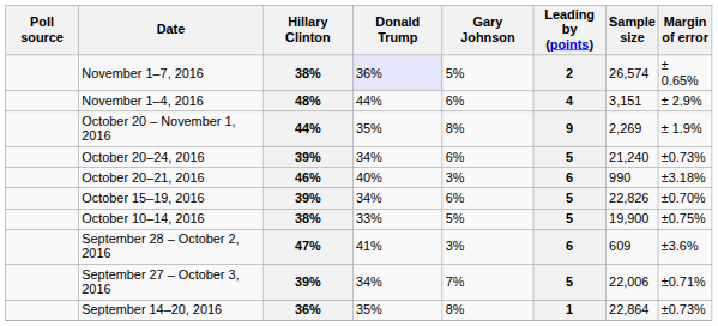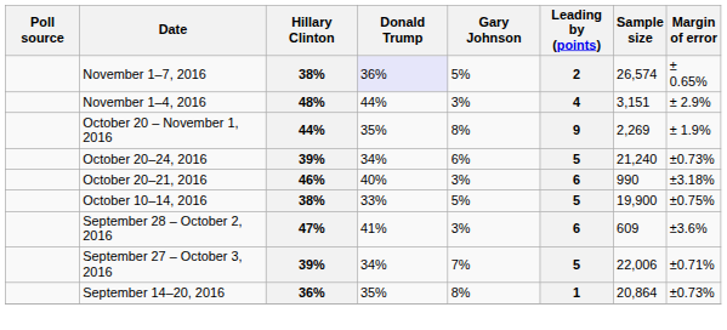 <table class="wikitable sortable sticky-header sort-under col4center col5center">
 <tr>
 <th>Poll source</th>
 <th>Date</th>
 <th>Hillary Clinton<br><small></small></th>
 <th>Donald Trump<br><small></small></th>
 <th>Gary Johnson<br><small></small></th>
 <th>Leading by<br>(<a href='#'>points</a>)</th>
 <th>Sample<br>size</th>
 <th>Margin<br>of error</th>
 </tr>
 <tr>
 <td></td>
 <td>November 1–7, 2016</td>
 <th>38%</th>
 <td style="background: lavender;">36%</td>
 <td>5%</td>
 <th>2</th>
 <td>26,574</td>
 <td>± 0.65%</td>
 </tr>
 <tr>
 <td></td>
 <td>November 1–4, 2016</td>
 <th>48%</th>
 <td>44%</td>
-<td>6%</td>
+<td>3%</td>
 <th>4</th>
 <td>3,151</td>
 <td>± 2.9%</td>
 </tr>
 <tr>
 <td></td>
 <td>October 20 – November 1, 2016</td>
 <th>44%</th>
 <td>35%</td>
 <td>8%</td>
 <th>9</th>
 <td>2,269</td>
 <td>± 1.9%</td>
 </tr>
 <tr>
 <td></td>
 <td>October 20–24, 2016</td>
 <th>39%</th>
 <td>34%</td>
 <td>6%</td>
 <th>5</th>
 <td>21,240</td>
 <td>±0.73%</td>
 </tr>
 <tr>
 <td></td>
 <td>October 20–21, 2016</td>
 <th>46%</th>
 <td>40%</td>
 <td>3%</td>
 <th>6</th>
 <td>990</td>
 <td>±3.18%</td>
-</tr>
-<tr>
-<td></td>
-<td>October 15–19, 2016</td>
-<th>39%</th>
-<td>34%</td>
-<td>6%</td>
-<th>5</th>
-<td>22,826</td>
-<td>±0.70%</td>
 </tr>
 <tr>
 <td></td>
 <td>October 10–14, 2016</td>
 <th>38%</th>
 <td>33%</td>
 <td>5%</td>
 <th>5</th>
 <td>19,900</td>
 <td>±0.75%</td>
 </tr>
 <tr>
 <td></td>
 <td>September 28 – October 2, 2016</td>
 <th>47%</th>
 <td>41%</td>
 <td>3%</td>
 <th>6</th>
 <td>609</td>
 <td>±3.6%</td>
 </tr>
 <tr>
 <td></td>
 <td>September 27 – October 3, 2016</td>
 <th>39%</th>
 <td>34%</td>
 <td>7%</td>
 <th>5</th>
 <td>22,006</td>
 <td>±0.71%</td>
 </tr>
 <tr>
 <td></td>
 <td>September 14–20, 2016</td>
 <th>36%</th>
 <td>35%</td>
 <td>8%</td>
 <th>1</th>
-<td>22,864</td>
+<td>20,864</td>
 <td>±0.73%</td>
 </tr>
 <tr>
 </tr>
 </table>
